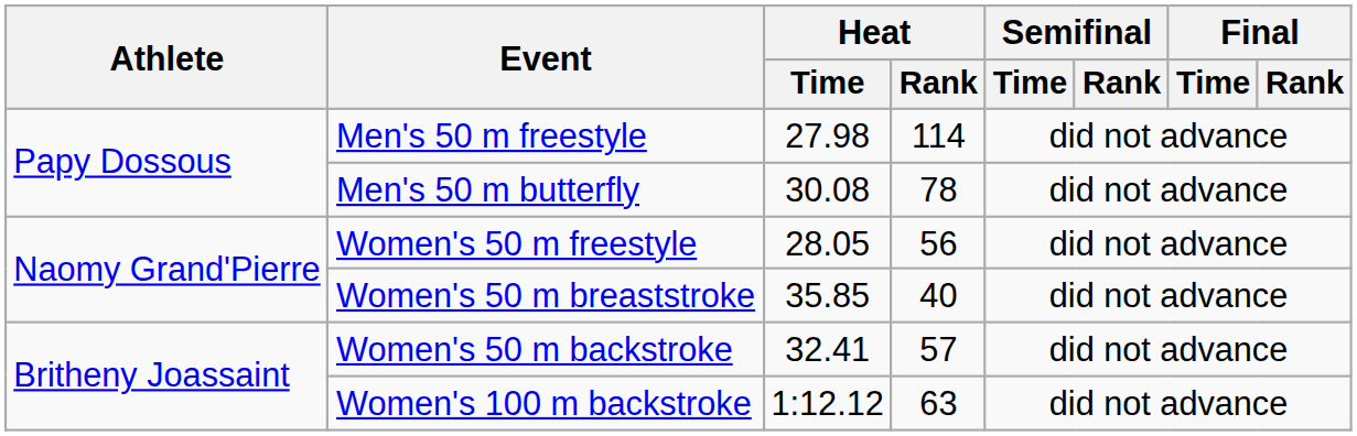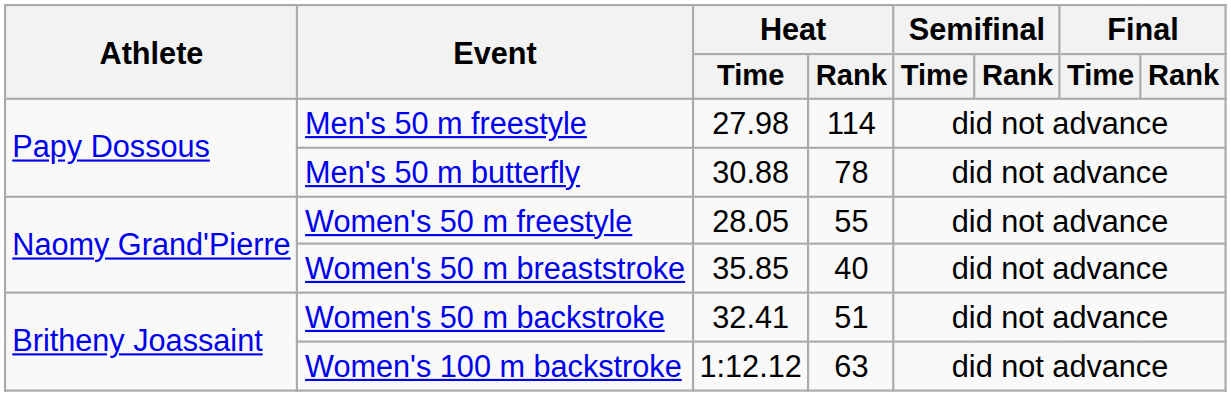 <table class=wikitable style="font-size:90%">
 <tr>
 <th rowspan="2">Athlete</th>
 <th rowspan="2">Event</th>
 <th colspan="2">Heat</th>
 <th colspan="2">Semifinal</th>
 <th colspan="2">Final</th>
 </tr>
 <tr style="font-size:95%">
 <th>Time</th>
 <th>Rank</th>
 <th>Time</th>
 <th>Rank</th>
 <th>Time</th>
 <th>Rank</th>
 </tr>
 <tr align=center>
 <td align=left rowspan=2><a href='#'>Papy Dossous</a></td>
 <td align=left><a href='#'>Men's 50 m freestyle</a></td>
 <td>27.98</td>
 <td>114</td>
 <td colspan=4>did not advance</td>
 </tr>
 <tr align=center>
 <td align=left><a href='#'>Men's 50 m butterfly</a></td>
-<td>30.08</td>
+<td>30.88</td>
 <td>78</td>
 <td colspan=4>did not advance</td>
 </tr>
 <tr align=center>
 <td align=left rowspan=2><a href='#'>Naomy Grand'Pierre</a></td>
 <td align=left><a href='#'>Women's 50 m freestyle</a></td>
 <td>28.05</td>
-<td>56</td>
+<td>55</td>
 <td colspan=4>did not advance</td>
 </tr>
 <tr align=center>
 <td align=left><a href='#'>Women's 50 m breaststroke</a></td>
 <td>35.85</td>
 <td>40</td>
 <td colspan=4>did not advance</td>
 </tr>
 <tr align=center>
 <td align=left rowspan=2><a href='#'>Britheny Joassaint</a></td>
 <td align=left><a href='#'>Women's 50 m backstroke</a></td>
 <td>32.41</td>
-<td>57</td>
+<td>51</td>
 <td colspan=4>did not advance</td>
 </tr>
 <tr align=center>
 <td align=left><a href='#'>Women's 100 m backstroke</a></td>
 <td>1:12.12</td>
 <td>63</td>
 <td colspan=4>did not advance</td>
 </tr>
 </table>
